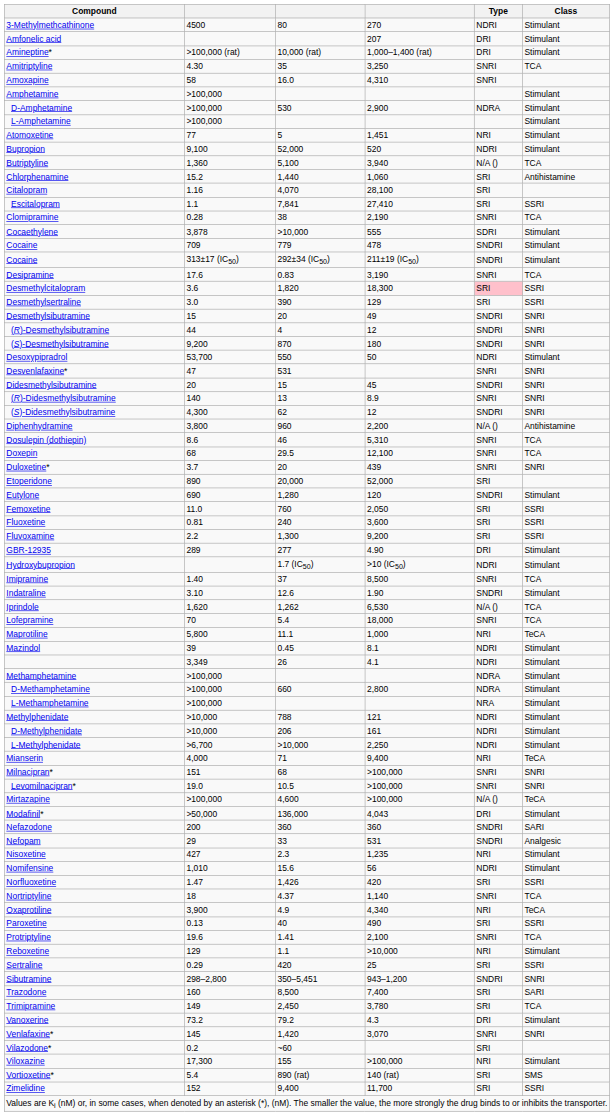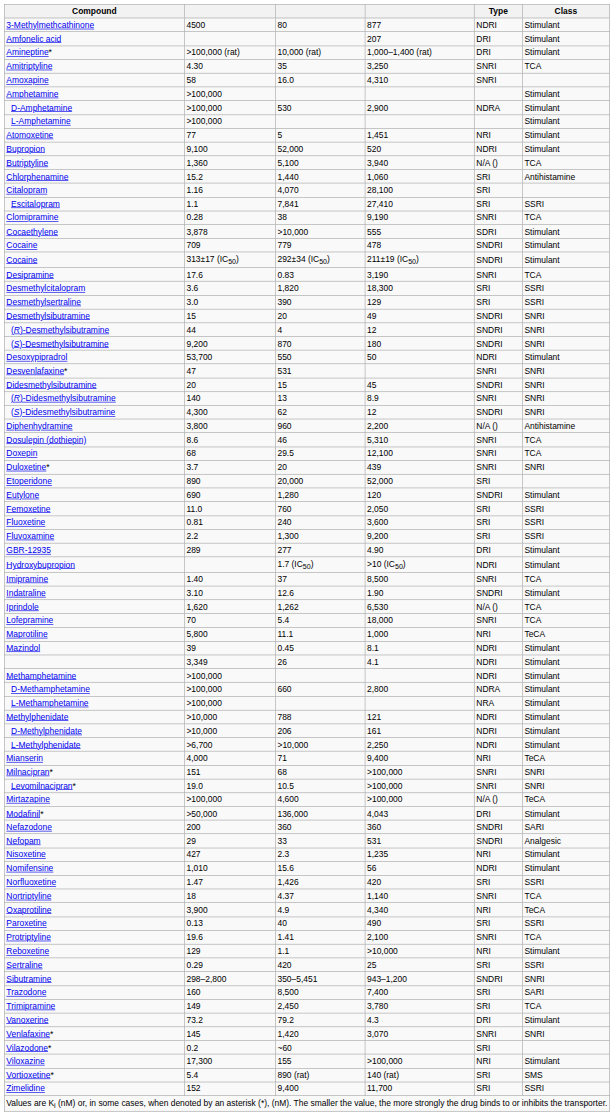 <table class="wikitable sortable sticky-header" style="text-align:left; font-size:small;">
 <tr>
 <th>Compound</th>
 <th></th>
 <th></th>
 <th></th>
 <th>Type</th>
 <th>Class</th>
 </tr>
 <tr>
 <td><a href='#'>3-Methylmethcathinone</a></td>
 <td>4500</td>
 <td>80</td>
-<td>270</td>
+<td>877</td>
 <td>NDRI</td>
 <td>Stimulant</td>
 </tr>
 <tr>
 <td><a href='#'>Amfonelic acid</a></td>
 <td></td>
 <td></td>
 <td>207</td>
 <td>DRI</td>
 <td>Stimulant</td>
 </tr>
 <tr>
 <td><a href='#'>Amineptine</a>*</td>
 <td>>100,000 (rat)</td>
 <td>10,000 (rat)</td>
 <td>1,000–1,400 (rat)</td>
 <td>DRI</td>
 <td>Stimulant</td>
 </tr>
 <tr>
 <td><a href='#'>Amitriptyline</a></td>
 <td>4.30</td>
 <td>35</td>
 <td>3,250</td>
 <td>SNRI</td>
 <td>TCA</td>
 </tr>
 <tr>
 <td><a href='#'>Amoxapine</a></td>
 <td>58</td>
 <td>16.0</td>
 <td>4,310</td>
 <td>SNRI</td>
 <td></td>
 </tr>
 <tr>
 <td><a href='#'>Amphetamine</a></td>
 <td>>100,000</td>
 <td></td>
 <td></td>
 <td></td>
 <td>Stimulant</td>
 </tr>
 <tr>
 <td>  <a href='#'>D-Amphetamine</a></td>
 <td>>100,000</td>
 <td>530</td>
 <td>2,900</td>
 <td>NDRA</td>
 <td>Stimulant</td>
 </tr>
 <tr>
 <td>  <a href='#'>L-Amphetamine</a></td>
 <td>>100,000</td>
 <td></td>
 <td></td>
 <td></td>
 <td>Stimulant</td>
 </tr>
 <tr>
 <td><a href='#'>Atomoxetine</a></td>
 <td>77</td>
 <td>5</td>
 <td>1,451</td>
 <td>NRI</td>
 <td>Stimulant</td>
 </tr>
 <tr>
 <td><a href='#'>Bupropion</a></td>
 <td>9,100</td>
 <td>52,000</td>
 <td>520</td>
 <td>NDRI</td>
 <td>Stimulant</td>
 </tr>
 <tr>
 <td><a href='#'>Butriptyline</a></td>
 <td>1,360</td>
 <td>5,100</td>
 <td>3,940</td>
 <td>N/A ()</td>
 <td>TCA</td>
 </tr>
 <tr>
 <td><a href='#'>Chlorphenamine</a></td>
 <td>15.2</td>
 <td>1,440</td>
 <td>1,060</td>
 <td>SRI</td>
 <td>Antihistamine</td>
 </tr>
 <tr>
 <td><a href='#'>Citalopram</a></td>
 <td>1.16</td>
 <td>4,070</td>
 <td>28,100</td>
 <td>SRI</td>
 <td></td>
 </tr>
 <tr>
 <td>  <a href='#'>Escitalopram</a></td>
 <td>1.1</td>
 <td>7,841</td>
 <td>27,410</td>
 <td>SRI</td>
 <td>SSRI</td>
 </tr>
 <tr>
 <td><a href='#'>Clomipramine</a></td>
 <td>0.28</td>
 <td>38</td>
-<td>2,190</td>
+<td>9,190</td>
 <td>SNRI</td>
 <td>TCA</td>
 </tr>
 <tr>
 <td><a href='#'>Cocaethylene</a></td>
 <td>3,878</td>
 <td>>10,000</td>
 <td>555</td>
 <td>SDRI</td>
 <td>Stimulant</td>
 </tr>
 <tr>
 <td><a href='#'>Cocaine</a></td>
 <td>709</td>
 <td>779</td>
 <td>478</td>
 <td>SNDRI</td>
 <td>Stimulant</td>
 </tr>
 <tr>
 <td><a href='#'>Cocaine</a></td>
 <td>313±17 (IC<sub>50</sub>)</td>
 <td>292±34 (IC<sub>50</sub>)</td>
 <td>211±19 (IC<sub>50</sub>)</td>
 <td>SNDRI</td>
 <td>Stimulant</td>
 </tr>
 <tr>
 <td><a href='#'>Desipramine</a></td>
 <td>17.6</td>
 <td>0.83</td>
 <td>3,190</td>
 <td>SNRI</td>
 <td>TCA</td>
 </tr>
 <tr>
 <td><a href='#'>Desmethylcitalopram</a></td>
 <td>3.6</td>
 <td>1,820</td>
 <td>18,300</td>
-<td style="background: pink;">SRI</td>
+<td>SRI</td>
 <td>SSRI</td>
 </tr>
 <tr>
 <td><a href='#'>Desmethylsertraline</a></td>
 <td>3.0</td>
 <td>390</td>
 <td>129</td>
 <td>SRI</td>
 <td>SSRI</td>
 </tr>
 <tr>
 <td><a href='#'>Desmethylsibutramine</a></td>
 <td>15</td>
 <td>20</td>
 <td>49</td>
 <td>SNDRI</td>
 <td>SNRI</td>
 </tr>
 <tr>
 <td>  <a href='#'>(<em>R</em>)-Desmethylsibutramine</a></td>
 <td>44</td>
 <td>4</td>
 <td>12</td>
 <td>SNDRI</td>
 <td>SNRI</td>
 </tr>
 <tr>
 <td>  <a href='#'>(<em>S</em>)-Desmethylsibutramine</a></td>
 <td>9,200</td>
 <td>870</td>
 <td>180</td>
 <td>SNDRI</td>
 <td>SNRI</td>
 </tr>
 <tr>
 <td><a href='#'>Desoxypipradrol</a></td>
 <td>53,700</td>
 <td>550</td>
 <td>50</td>
 <td>NDRI</td>
 <td>Stimulant</td>
 </tr>
 <tr>
 <td><a href='#'>Desvenlafaxine</a>*</td>
 <td>47</td>
 <td>531</td>
 <td></td>
 <td>SNRI</td>
 <td>SNRI</td>
 </tr>
 <tr>
 <td><a href='#'>Didesmethylsibutramine</a></td>
 <td>20</td>
 <td>15</td>
 <td>45</td>
 <td>SNDRI</td>
 <td>SNRI</td>
 </tr>
 <tr>
 <td>  <a href='#'>(<em>R</em>)-Didesmethylsibutramine</a></td>
 <td>140</td>
 <td>13</td>
 <td>8.9</td>
 <td>SNRI</td>
 <td>SNRI</td>
 </tr>
 <tr>
 <td>  <a href='#'>(<em>S</em>)-Didesmethylsibutramine</a></td>
 <td>4,300</td>
 <td>62</td>
 <td>12</td>
 <td>SNDRI</td>
 <td>SNRI</td>
 </tr>
 <tr>
 <td><a href='#'>Diphenhydramine</a></td>
 <td>3,800</td>
 <td>960</td>
 <td>2,200</td>
 <td>N/A ()</td>
 <td>Antihistamine</td>
 </tr>
 <tr>
 <td><a href='#'>Dosulepin (dothiepin)</a></td>
 <td>8.6</td>
 <td>46</td>
 <td>5,310</td>
 <td>SNRI</td>
 <td>TCA</td>
 </tr>
 <tr>
 <td><a href='#'>Doxepin</a></td>
 <td>68</td>
 <td>29.5</td>
 <td>12,100</td>
 <td>SNRI</td>
 <td>TCA</td>
 </tr>
 <tr>
 <td><a href='#'>Duloxetine</a>*</td>
 <td>3.7</td>
 <td>20</td>
 <td>439</td>
 <td>SNRI</td>
 <td>SNRI</td>
 </tr>
 <tr>
 <td><a href='#'>Etoperidone</a></td>
 <td>890</td>
 <td>20,000</td>
 <td>52,000</td>
 <td>SRI</td>
 <td></td>
 </tr>
 <tr>
 <td><a href='#'>Eutylone</a></td>
 <td>690</td>
 <td>1,280</td>
 <td>120</td>
 <td>SNDRI</td>
 <td>Stimulant</td>
 </tr>
 <tr>
 <td><a href='#'>Femoxetine</a></td>
 <td>11.0</td>
 <td>760</td>
 <td>2,050</td>
 <td>SRI</td>
 <td>SSRI</td>
 </tr>
 <tr>
 <td><a href='#'>Fluoxetine</a></td>
 <td>0.81</td>
 <td>240</td>
 <td>3,600</td>
 <td>SRI</td>
 <td>SSRI</td>
 </tr>
 <tr>
 <td><a href='#'>Fluvoxamine</a></td>
 <td>2.2</td>
 <td>1,300</td>
 <td>9,200</td>
 <td>SRI</td>
 <td>SSRI</td>
 </tr>
 <tr>
 <td><a href='#'>GBR-12935</a></td>
 <td>289</td>
 <td>277</td>
 <td>4.90</td>
 <td>DRI</td>
 <td>Stimulant</td>
 </tr>
 <tr>
 <td><a href='#'>Hydroxybupropion</a></td>
 <td></td>
 <td>1.7 (IC<sub>50</sub>)</td>
 <td>>10 (IC<sub>50</sub>)</td>
 <td>NDRI</td>
 <td>Stimulant</td>
 </tr>
 <tr>
 <td><a href='#'>Imipramine</a></td>
 <td>1.40</td>
 <td>37</td>
 <td>8,500</td>
 <td>SNRI</td>
 <td>TCA</td>
 </tr>
 <tr>
 <td><a href='#'>Indatraline</a></td>
 <td>3.10</td>
 <td>12.6</td>
 <td>1.90</td>
 <td>SNDRI</td>
 <td>Stimulant</td>
 </tr>
 <tr>
 <td><a href='#'>Iprindole</a></td>
 <td>1,620</td>
 <td>1,262</td>
 <td>6,530</td>
 <td>N/A ()</td>
 <td>TCA</td>
 </tr>
 <tr>
 <td><a href='#'>Lofepramine</a></td>
 <td>70</td>
 <td>5.4</td>
 <td>18,000</td>
 <td>SNRI</td>
 <td>TCA</td>
 </tr>
 <tr>
 <td><a href='#'>Maprotiline</a></td>
 <td>5,800</td>
 <td>11.1</td>
 <td>1,000</td>
 <td>NRI</td>
 <td>TeCA</td>
 </tr>
 <tr>
 <td><a href='#'>Mazindol</a></td>
 <td>39</td>
 <td>0.45</td>
 <td>8.1</td>
 <td>NDRI</td>
 <td>Stimulant</td>
 </tr>
 <tr>
 <td></td>
 <td>3,349</td>
 <td>26</td>
 <td>4.1</td>
 <td>NDRI</td>
 <td>Stimulant</td>
 </tr>
 <tr>
 <td><a href='#'>Methamphetamine</a></td>
 <td>>100,000</td>
 <td></td>
 <td></td>
-<td>NDRA</td>
+<td>NDRI</td>
 <td>Stimulant</td>
 </tr>
 <tr>
 <td>  <a href='#'>D-Methamphetamine</a></td>
 <td>>100,000</td>
 <td>660</td>
 <td>2,800</td>
 <td>NDRA</td>
 <td>Stimulant</td>
 </tr>
 <tr>
 <td>  <a href='#'>L-Methamphetamine</a></td>
 <td>>100,000</td>
 <td></td>
 <td></td>
 <td>NRA</td>
 <td>Stimulant</td>
 </tr>
 <tr>
 <td><a href='#'>Methylphenidate</a></td>
 <td>>10,000</td>
 <td>788</td>
 <td>121</td>
 <td>NDRI</td>
 <td>Stimulant</td>
 </tr>
 <tr>
 <td>  <a href='#'>D-Methylphenidate</a></td>
 <td>>10,000</td>
 <td>206</td>
 <td>161</td>
 <td>NDRI</td>
 <td>Stimulant</td>
 </tr>
 <tr>
 <td>  <a href='#'>L-Methylphenidate</a></td>
 <td>>6,700</td>
 <td>>10,000</td>
 <td>2,250</td>
 <td>NDRI</td>
 <td>Stimulant</td>
 </tr>
 <tr>
 <td><a href='#'>Mianserin</a></td>
 <td>4,000</td>
 <td>71</td>
 <td>9,400</td>
 <td>NRI</td>
 <td>TeCA</td>
 </tr>
 <tr>
 <td><a href='#'>Milnacipran</a>*</td>
 <td>151</td>
 <td>68</td>
 <td>>100,000</td>
 <td>SNRI</td>
 <td>SNRI</td>
 </tr>
 <tr>
 <td>  <a href='#'>Levomilnacipran</a>*</td>
 <td>19.0</td>
 <td>10.5</td>
 <td>>100,000</td>
 <td>SNRI</td>
 <td>SNRI</td>
 </tr>
 <tr>
 <td><a href='#'>Mirtazapine</a></td>
 <td>>100,000</td>
 <td>4,600</td>
 <td>>100,000</td>
 <td>N/A ()</td>
 <td>TeCA</td>
 </tr>
 <tr>
 <td><a href='#'>Modafinil</a>*</td>
 <td>>50,000</td>
 <td>136,000</td>
 <td>4,043</td>
 <td>DRI</td>
 <td>Stimulant</td>
 </tr>
 <tr>
 <td><a href='#'>Nefazodone</a></td>
 <td>200</td>
 <td>360</td>
 <td>360</td>
 <td>SNDRI</td>
 <td>SARI</td>
 </tr>
 <tr>
 <td><a href='#'>Nefopam</a></td>
 <td>29</td>
 <td>33</td>
 <td>531</td>
 <td>SNDRI</td>
 <td>Analgesic</td>
 </tr>
 <tr>
 <td><a href='#'>Nisoxetine</a></td>
 <td>427</td>
 <td>2.3</td>
 <td>1,235</td>
 <td>NRI</td>
 <td>Stimulant</td>
 </tr>
 <tr>
 <td><a href='#'>Nomifensine</a></td>
 <td>1,010</td>
 <td>15.6</td>
 <td>56</td>
 <td>NDRI</td>
 <td>Stimulant</td>
 </tr>
 <tr>
 <td><a href='#'>Norfluoxetine</a></td>
 <td>1.47</td>
 <td>1,426</td>
 <td>420</td>
 <td>SRI</td>
 <td>SSRI</td>
 </tr>
 <tr>
 <td><a href='#'>Nortriptyline</a></td>
 <td>18</td>
 <td>4.37</td>
 <td>1,140</td>
 <td>SNRI</td>
 <td>TCA</td>
 </tr>
 <tr>
 <td><a href='#'>Oxaprotiline</a></td>
 <td>3,900</td>
 <td>4.9</td>
 <td>4,340</td>
 <td>NRI</td>
 <td>TeCA</td>
 </tr>
 <tr>
 <td><a href='#'>Paroxetine</a></td>
 <td>0.13</td>
 <td>40</td>
 <td>490</td>
 <td>SRI</td>
 <td>SSRI</td>
 </tr>
 <tr>
 <td><a href='#'>Protriptyline</a></td>
 <td>19.6</td>
 <td>1.41</td>
 <td>2,100</td>
 <td>SNRI</td>
 <td>TCA</td>
 </tr>
 <tr>
 <td><a href='#'>Reboxetine</a></td>
 <td>129</td>
 <td>1.1</td>
 <td>>10,000</td>
 <td>NRI</td>
 <td>Stimulant</td>
 </tr>
 <tr>
 <td><a href='#'>Sertraline</a></td>
 <td>0.29</td>
 <td>420</td>
 <td>25</td>
 <td>SRI</td>
 <td>SSRI</td>
 </tr>
 <tr>
 <td><a href='#'>Sibutramine</a></td>
 <td>298–2,800</td>
 <td>350–5,451</td>
 <td>943–1,200</td>
 <td>SNDRI</td>
 <td>SNRI</td>
 </tr>
 <tr>
 <td><a href='#'>Trazodone</a></td>
 <td>160</td>
 <td>8,500</td>
 <td>7,400</td>
 <td>SRI</td>
 <td>SARI</td>
 </tr>
 <tr>
 <td><a href='#'>Trimipramine</a></td>
 <td>149</td>
 <td>2,450</td>
 <td>3,780</td>
 <td>SRI</td>
 <td>TCA</td>
 </tr>
 <tr>
 <td><a href='#'>Vanoxerine</a></td>
 <td>73.2</td>
 <td>79.2</td>
 <td>4.3</td>
 <td>DRI</td>
 <td>Stimulant</td>
 </tr>
 <tr>
 <td><a href='#'>Venlafaxine</a>*</td>
 <td>145</td>
 <td>1,420</td>
 <td>3,070</td>
 <td>SNRI</td>
 <td>SNRI</td>
 </tr>
 <tr>
 <td><a href='#'>Vilazodone</a>*</td>
 <td>0.2</td>
 <td>~60</td>
 <td></td>
 <td>SRI</td>
 <td></td>
 </tr>
 <tr>
 <td><a href='#'>Viloxazine</a></td>
 <td>17,300</td>
 <td>155</td>
 <td>>100,000</td>
 <td>NRI</td>
 <td>Stimulant</td>
 </tr>
 <tr>
 <td><a href='#'>Vortioxetine</a>*</td>
 <td>5.4</td>
 <td>890 (rat)</td>
 <td>140 (rat)</td>
 <td>SRI</td>
 <td>SMS</td>
 </tr>
 <tr>
 <td><a href='#'>Zimelidine</a></td>
 <td>152</td>
 <td>9,400</td>
 <td>11,700</td>
 <td>SRI</td>
 <td>SSRI</td>
 </tr>
 <tr class="sortbottom">
 <td colspan="7">Values are K<sub>i</sub> (nM) or, in some cases, when denoted by an asterisk (*),  (nM). The smaller the value, the more strongly the drug binds to or inhibits the transporter.</td>
 </tr>
 </table>
